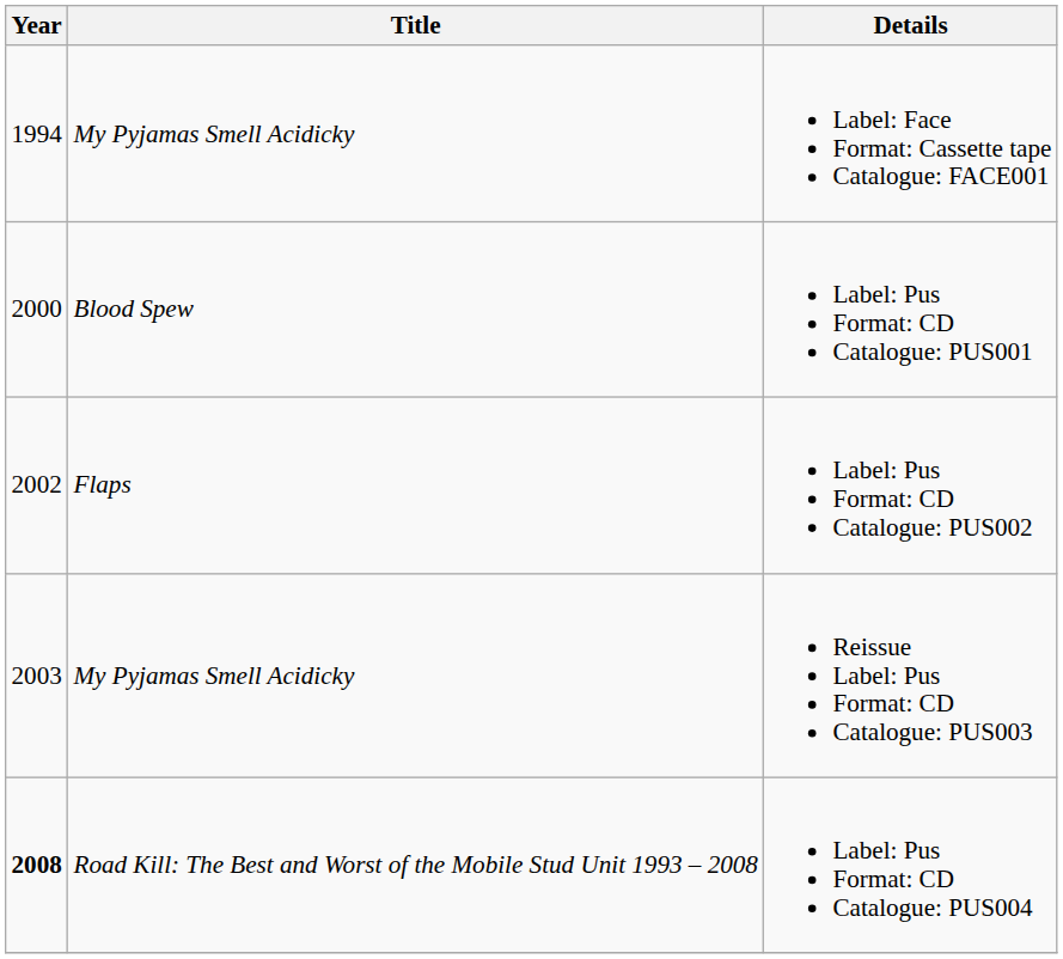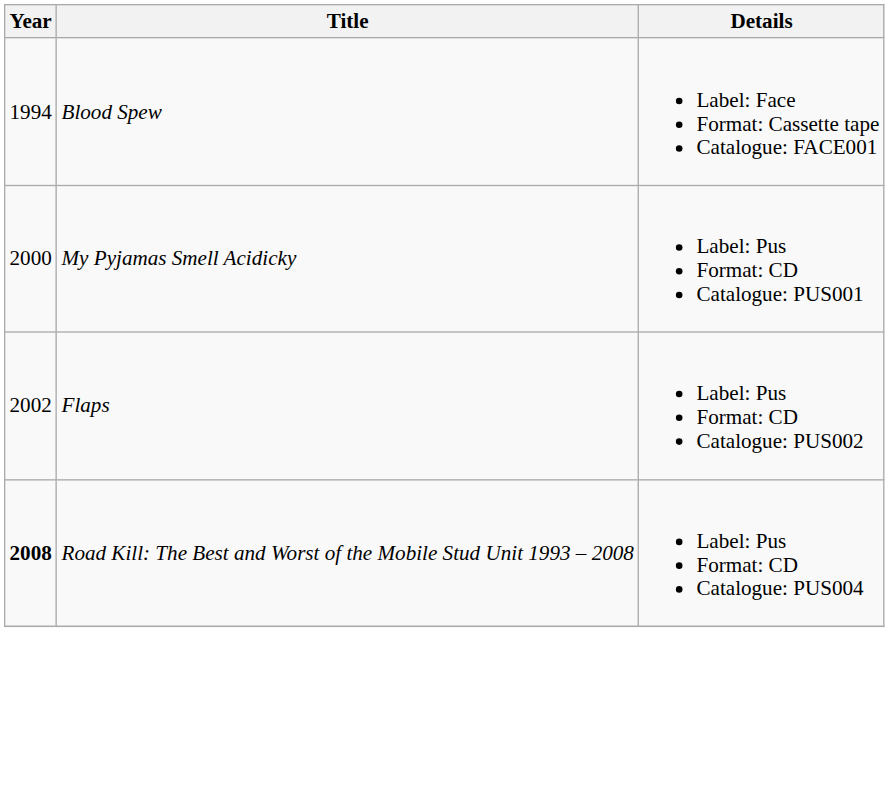 <table class="wikitable plainrowheaders">
 <tr>
 <th>Year</th>
 <th>Title</th>
 <th>Details</th>
 </tr>
 <tr>
 <td>1994</td>
-<td><em>My Pyjamas Smell Acidicky</em></td>
+<td><em>Blood Spew</em></td>
 <td><br><ul><li>Label: Face</li><li>Format: Cassette tape</li><li>Catalogue: FACE001</li></ul></td>
 </tr>
 <tr>
 <td>2000</td>
-<td><em>Blood Spew</em></td>
+<td><em>My Pyjamas Smell Acidicky</em></td>
 <td><br><ul><li>Label: Pus</li><li>Format: CD</li><li>Catalogue: PUS001</li></ul></td>
 </tr>
 <tr>
 <td>2002</td>
 <td><em>Flaps</em></td>
 <td><br><ul><li>Label: Pus</li><li>Format: CD</li><li>Catalogue: PUS002</li></ul></td>
-</tr>
-<tr>
-<td>2003</td>
-<td><em>My Pyjamas Smell Acidicky</em></td>
-<td><br><ul><li>Reissue</li><li>Label: Pus</li><li>Format: CD</li><li>Catalogue: PUS003</li></ul></td>
 </tr>
 <tr>
 <td><strong>2008</strong></td>
 <td><em>Road Kill: The Best and Worst of the Mobile Stud Unit 1993 – 2008</em></td>
 <td><br><ul><li>Label: Pus</li><li>Format: CD</li><li>Catalogue: PUS004</li></ul></td>
 </tr>
 <tr>
 </tr>
 </table>
